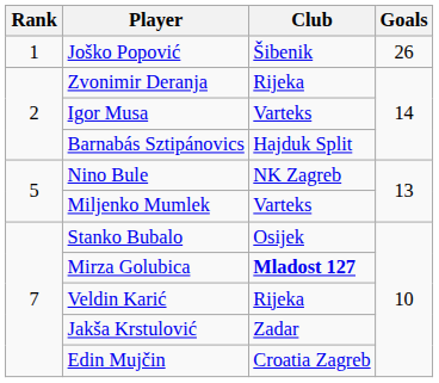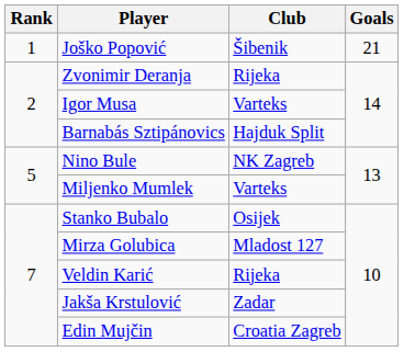 <table class="wikitable">
 <tr>
 <th width="40px">Rank</th>
 <th>Player</th>
 <th>Club</th>
 <th width="40px">Goals</th>
 </tr>
 <tr>
 <td align=center>1</td>
 <td> <a href='#'>Joško Popović</a></td>
 <td><a href='#'>Šibenik</a></td>
-<td align=center>26</td>
+<td align=center>21</td>
 </tr>
 <tr>
 <td rowspan=3 align=center>2</td>
 <td> <a href='#'>Zvonimir Deranja</a></td>
 <td><a href='#'>Rijeka</a></td>
 <td rowspan=3 align=center>14</td>
 </tr>
 <tr>
 <td> <a href='#'>Igor Musa</a></td>
 <td><a href='#'>Varteks</a></td>
 </tr>
 <tr>
 <td> <a href='#'>Barnabás Sztipánovics</a></td>
 <td><a href='#'>Hajduk Split</a></td>
 </tr>
 <tr>
 <td rowspan=2 align=center>5</td>
 <td> <a href='#'>Nino Bule</a></td>
 <td><a href='#'>NK Zagreb</a></td>
 <td rowspan=2 align=center>13</td>
 </tr>
 <tr>
 <td> <a href='#'>Miljenko Mumlek</a></td>
 <td><a href='#'>Varteks</a></td>
 </tr>
 <tr>
 <td rowspan=5 align=center>7</td>
 <td> <a href='#'>Stanko Bubalo</a></td>
 <td><a href='#'>Osijek</a></td>
 <td rowspan=5 align=center>10</td>
 </tr>
 <tr>
 <td> <a href='#'>Mirza Golubica</a></td>
-<td><strong><a href='#'>Mladost 127</a></strong></td>
+<td><a href='#'>Mladost 127</a></td>
 </tr>
 <tr>
 <td> <a href='#'>Veldin Karić</a></td>
 <td><a href='#'>Rijeka</a></td>
 </tr>
 <tr>
 <td> <a href='#'>Jakša Krstulović</a></td>
 <td><a href='#'>Zadar</a></td>
 </tr>
 <tr>
 <td> <a href='#'>Edin Mujčin</a></td>
 <td><a href='#'>Croatia Zagreb</a></td>
 </tr>
 </table>
